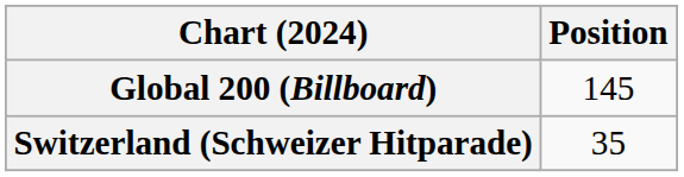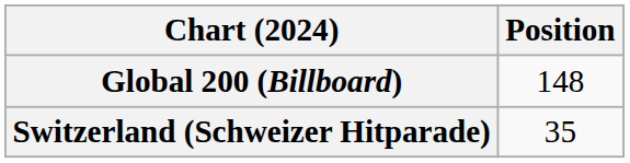 <table class="wikitable sortable plainrowheaders" style="text-align:center;">
 <tr>
 <th>Chart (2024)</th>
 <th>Position</th>
 </tr>
 <tr>
 <th scope="row">Global 200 (<em>Billboard</em>)</th>
-<td>145</td>
+<td>148</td>
 </tr>
 <tr>
 <th scope="row">Switzerland (Schweizer Hitparade)</th>
 <td>35</td>
 </tr>
 </table>
